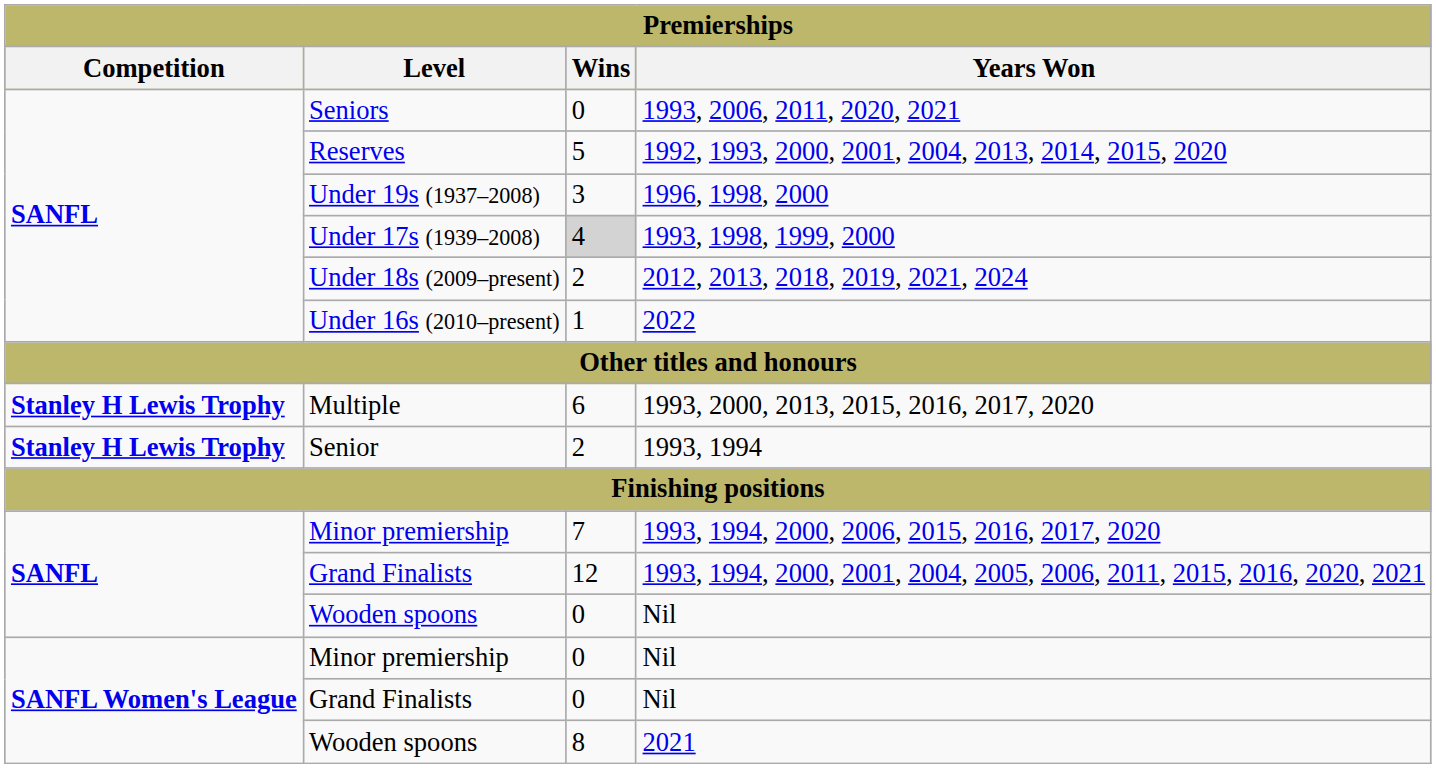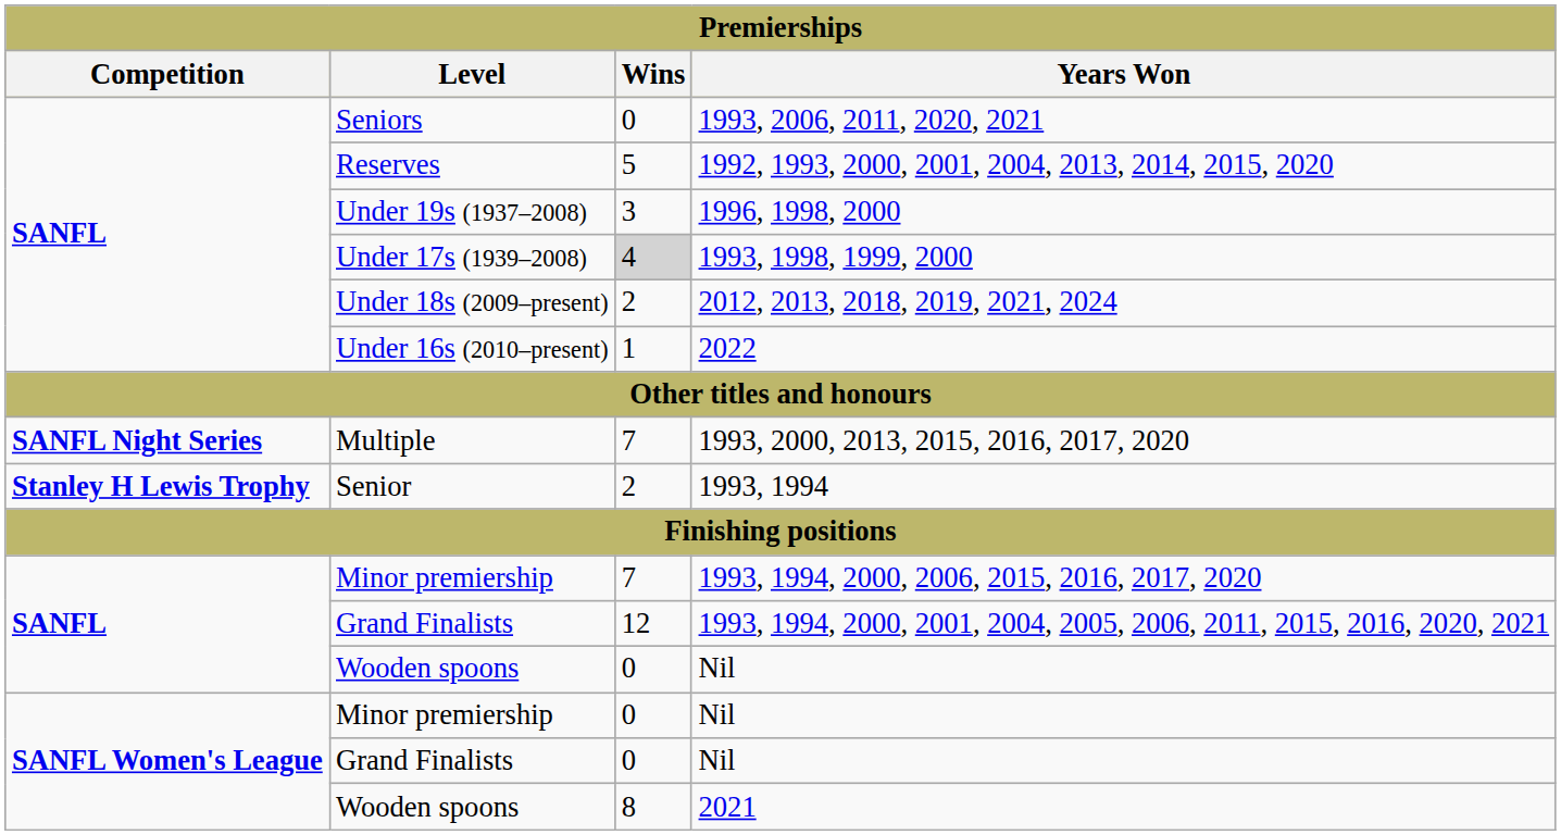 <table class="wikitable">
 <tr>
 <td colspan="4" style="background:#bdb76b;" align="center"><strong>Premierships</strong></td>
 </tr>
 <tr style="background:#bdb76b;">
 <th>Competition</th>
 <th>Level</th>
 <th>Wins</th>
 <th>Years Won</th>
 </tr>
 <tr>
 <td rowspan=6 scope="row" style="text-align: left"><strong><a href='#'>SANFL</a></strong></td>
 <td><a href='#'>Seniors</a></td>
 <td>0</td>
 <td><a href='#'>1993</a>, <a href='#'>2006</a>, <a href='#'>2011</a>, <a href='#'>2020</a>, <a href='#'>2021</a></td>
 </tr>
 <tr>
 <td><a href='#'>Reserves</a></td>
 <td>5</td>
 <td><a href='#'>1992</a>, <a href='#'>1993</a>, <a href='#'>2000</a>, <a href='#'>2001</a>, <a href='#'>2004</a>, <a href='#'>2013</a>, <a href='#'>2014</a>, <a href='#'>2015</a>, <a href='#'>2020</a></td>
 </tr>
 <tr>
 <td><a href='#'>Under 19s</a> <small>(1937–2008)</small></td>
 <td>3</td>
 <td><a href='#'>1996</a>, <a href='#'>1998</a>, <a href='#'>2000</a></td>
 </tr>
 <tr>
 <td><a href='#'>Under 17s</a> <small>(1939–2008)</small></td>
 <td style="background: lightgrey;">4</td>
 <td><a href='#'>1993</a>, <a href='#'>1998</a>, <a href='#'>1999</a>, <a href='#'>2000</a></td>
 </tr>
 <tr>
 <td><a href='#'>Under 18s</a> <small>(2009–present)</small></td>
 <td>2</td>
 <td><a href='#'>2012</a>, <a href='#'>2013</a>, <a href='#'>2018</a>, <a href='#'>2019</a>, <a href='#'>2021</a>, <a href='#'>2024</a></td>
 </tr>
 <tr>
 <td><a href='#'>Under 16s</a> <small>(2010–present)</small></td>
 <td>1</td>
 <td><a href='#'>2022</a></td>
 </tr>
 <tr>
 <td colspan="4" style="background:#bdb76b;" align="center"><strong>Other titles and honours</strong></td>
 </tr>
 <tr>
-<td><strong><a href='#'>Stanley H Lewis Trophy</a></strong></td>
+<td><strong><a href='#'>SANFL Night Series</a></strong></td>
 <td>Multiple</td>
-<td>6</td>
+<td>7</td>
 <td>1993, 2000, 2013, 2015, 2016, 2017, 2020</td>
 </tr>
 <tr>
 <td><strong><a href='#'>Stanley H Lewis Trophy</a></strong></td>
 <td>Senior</td>
 <td>2</td>
 <td>1993, 1994</td>
 </tr>
 <tr>
 <td colspan="4" style="background:#bdb76b;" align="center"><strong>Finishing positions</strong></td>
 </tr>
 <tr>
 <td rowspan=3 scope="row" style="text-align: left"><strong><a href='#'>SANFL</a></strong></td>
 <td><a href='#'>Minor premiership</a></td>
 <td>7</td>
 <td><a href='#'>1993</a>, <a href='#'>1994</a>, <a href='#'>2000</a>, <a href='#'>2006</a>, <a href='#'>2015</a>, <a href='#'>2016</a>, <a href='#'>2017</a>, <a href='#'>2020</a></td>
 </tr>
 <tr>
 <td><a href='#'>Grand Finalists</a></td>
 <td>12</td>
 <td><a href='#'>1993</a>, <a href='#'>1994</a>, <a href='#'>2000</a>, <a href='#'>2001</a>, <a href='#'>2004</a>, <a href='#'>2005</a>, <a href='#'>2006</a>, <a href='#'>2011</a>, <a href='#'>2015</a>, <a href='#'>2016</a>, <a href='#'>2020</a>, <a href='#'>2021</a></td>
 </tr>
 <tr>
 <td><a href='#'>Wooden spoons</a></td>
 <td>0</td>
 <td>Nil</td>
 </tr>
 <tr>
 <td rowspan=3 scope="row" style="text-align: left"><strong><a href='#'>SANFL Women's League</a></strong></td>
 <td>Minor premiership</td>
 <td>0</td>
 <td>Nil</td>
 </tr>
 <tr>
 <td>Grand Finalists</td>
 <td>0</td>
 <td>Nil</td>
 </tr>
 <tr>
 <td>Wooden spoons</td>
 <td>8</td>
 <td><a href='#'>2021</a></td>
 </tr>
 </table>
